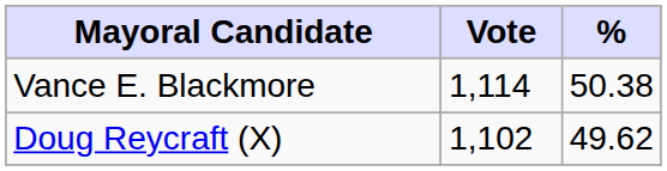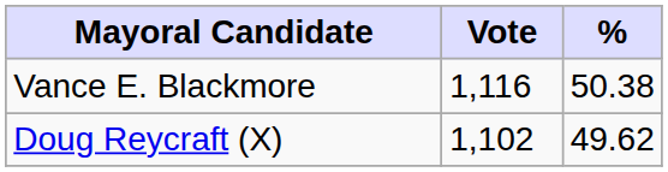 <table class="wikitable">
 <tr>
 <th style="background:#ddf; width:200px;">Mayoral Candidate </th>
 <th style="background:#ddf; width:50px;">Vote</th>
 <th style="background:#ddf; width:30px;">%</th>
 </tr>
 <tr>
 <td>Vance E. Blackmore</td>
-<td>1,114</td>
+<td>1,116</td>
 <td>50.38</td>
 </tr>
 <tr>
 <td><a href='#'>Doug Reycraft</a> (X)</td>
 <td>1,102</td>
 <td>49.62</td>
 </tr>
 </table>
